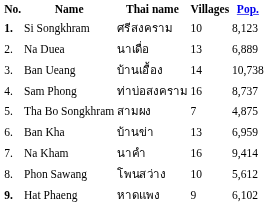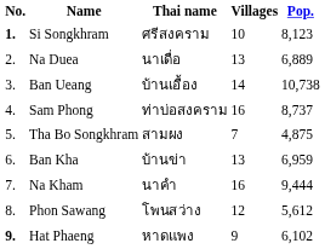 <table>
 <tr>
 <th>No.</th>
 <th>Name</th>
 <th>Thai name</th>
 <th>Villages</th>
 <th><a href='#'>Pop.</a></th>
 </tr>
 <tr>
 <td><strong>1.</strong></td>
 <td>Si Songkhram</td>
 <td>ศรีสงคราม</td>
 <td>10</td>
 <td>8,123</td>
 <td></td>
 </tr>
 <tr>
 <td>2.</td>
 <td>Na Duea</td>
 <td>นาเดื่อ</td>
 <td>13</td>
 <td>6,889</td>
 <td></td>
 </tr>
 <tr>
 <td>3.</td>
 <td>Ban Ueang</td>
 <td>บ้านเอื้อง</td>
 <td>14</td>
 <td>10,738</td>
 <td></td>
 </tr>
 <tr>
 <td>4.</td>
 <td>Sam Phong</td>
 <td>ท่าบ่อสงคราม</td>
 <td>16</td>
 <td>8,737</td>
 <td></td>
 </tr>
 <tr>
 <td>5.</td>
 <td>Tha Bo Songkhram</td>
 <td>สามผง</td>
 <td>7</td>
 <td>4,875</td>
 <td></td>
 </tr>
 <tr>
 <td>6.</td>
 <td>Ban Kha</td>
 <td>บ้านข่า</td>
 <td>13</td>
 <td>6,959</td>
 <td></td>
 </tr>
 <tr>
 <td>7.</td>
 <td>Na Kham</td>
 <td>นาคำ</td>
 <td>16</td>
-<td>9,414</td>
+<td>9,444</td>
 <td></td>
 </tr>
 <tr>
 <td>8.</td>
 <td>Phon Sawang</td>
 <td>โพนสว่าง</td>
-<td>10</td>
+<td>12</td>
 <td>5,612</td>
 <td></td>
 </tr>
 <tr>
 <td><strong>9.</strong></td>
 <td>Hat Phaeng</td>
 <td>หาดแพง</td>
 <td>9</td>
 <td>6,102</td>
 <td></td>
 </tr>
 </table>
